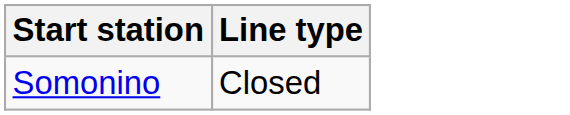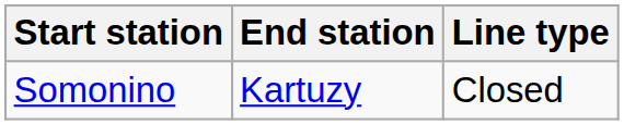 <table class="wikitable">
 <tr>
 <th>Start station</th>
+<th>End station</th>
 <th>Line type</th>
 </tr>
 <tr>
 <td><a href='#'>Somonino</a></td>
+<td><a href='#'>Kartuzy</a></td>
 <td>Closed</td>
 </tr>
 </table>
